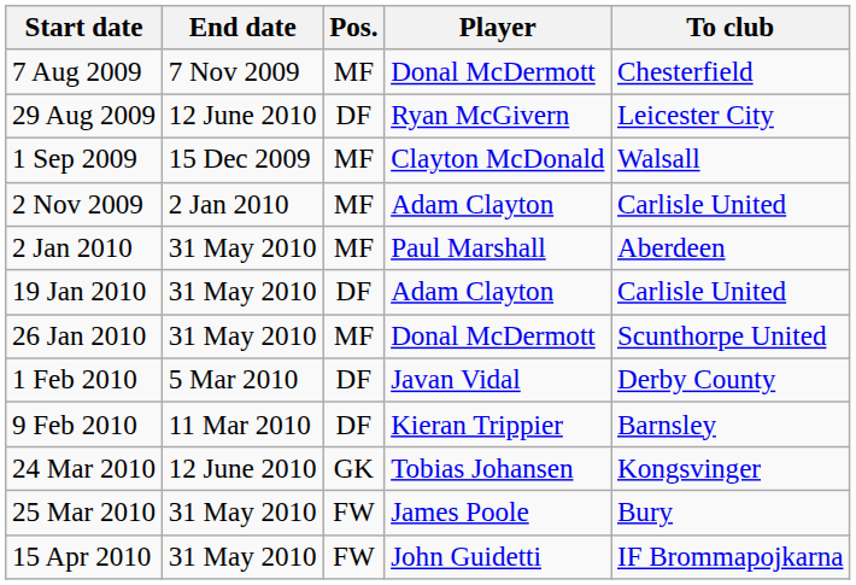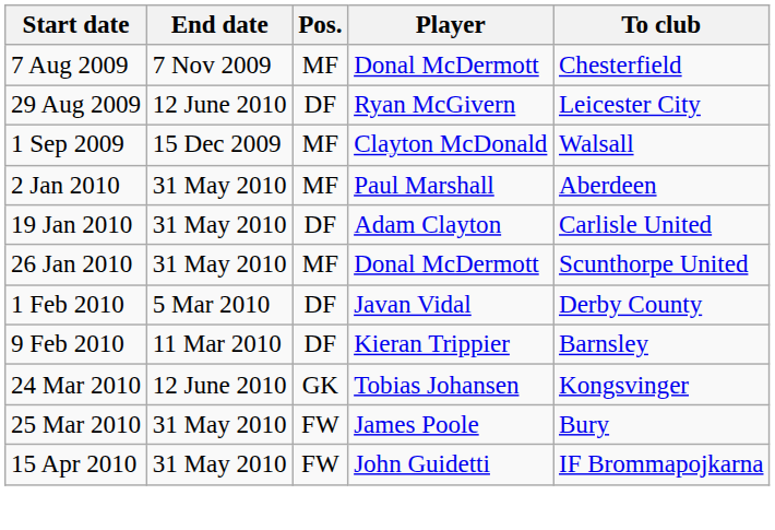 <table class="wikitable">
 <tr>
 <th>Start date</th>
 <th>End date</th>
 <th>Pos.</th>
 <th>Player</th>
 <th>To club</th>
 </tr>
 <tr>
 <td>7 Aug 2009</td>
 <td>7 Nov 2009</td>
 <td align="center">MF</td>
 <td> <a href='#'>Donal McDermott</a></td>
 <td> <a href='#'>Chesterfield</a></td>
 </tr>
 <tr>
 <td>29 Aug 2009</td>
 <td>12 June 2010</td>
 <td align="center">DF</td>
 <td> <a href='#'>Ryan McGivern</a></td>
 <td> <a href='#'>Leicester City</a></td>
 </tr>
 <tr>
 <td>1 Sep 2009</td>
 <td>15 Dec 2009</td>
 <td align="center">MF</td>
 <td> <a href='#'>Clayton McDonald</a></td>
 <td> <a href='#'>Walsall</a></td>
-</tr>
-<tr>
-<td>2 Nov 2009</td>
-<td>2 Jan 2010</td>
-<td align="center">MF</td>
-<td> <a href='#'>Adam Clayton</a></td>
-<td> <a href='#'>Carlisle United</a></td>
 </tr>
 <tr>
 <td>2 Jan 2010</td>
 <td>31 May 2010</td>
 <td align="center">MF</td>
 <td> <a href='#'>Paul Marshall</a></td>
 <td> <a href='#'>Aberdeen</a></td>
 </tr>
 <tr>
 <td>19 Jan 2010</td>
 <td>31 May 2010</td>
 <td align="center">DF</td>
 <td> <a href='#'>Adam Clayton</a></td>
 <td> <a href='#'>Carlisle United</a></td>
 </tr>
 <tr>
 <td>26 Jan 2010</td>
 <td>31 May 2010</td>
 <td align="center">MF</td>
 <td> <a href='#'>Donal McDermott</a></td>
 <td> <a href='#'>Scunthorpe United</a></td>
 </tr>
 <tr>
 <td>1 Feb 2010</td>
 <td>5 Mar 2010</td>
 <td align="center">DF</td>
 <td> <a href='#'>Javan Vidal</a></td>
 <td> <a href='#'>Derby County</a></td>
 </tr>
 <tr>
 <td>9 Feb 2010</td>
 <td>11 Mar 2010</td>
 <td align="center">DF</td>
 <td> <a href='#'>Kieran Trippier</a></td>
 <td> <a href='#'>Barnsley</a></td>
 </tr>
 <tr>
 <td>24 Mar 2010</td>
 <td>12 June 2010</td>
 <td align="center">GK</td>
 <td> <a href='#'>Tobias Johansen</a></td>
 <td> <a href='#'>Kongsvinger</a></td>
 </tr>
 <tr>
 <td>25 Mar 2010</td>
 <td>31 May 2010</td>
 <td align="center">FW</td>
 <td> <a href='#'>James Poole</a></td>
 <td> <a href='#'>Bury</a></td>
 </tr>
 <tr>
 <td>15 Apr 2010</td>
 <td>31 May 2010</td>
 <td align="center">FW</td>
 <td> <a href='#'>John Guidetti</a></td>
 <td> <a href='#'>IF Brommapojkarna</a></td>
 </tr>
 </table>
